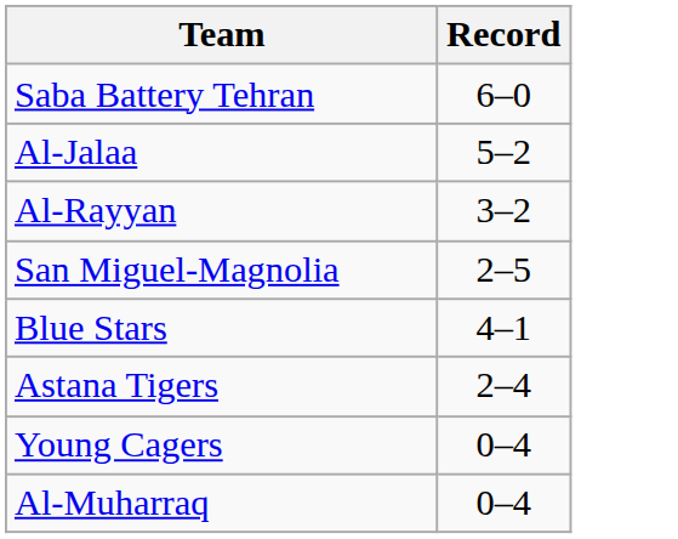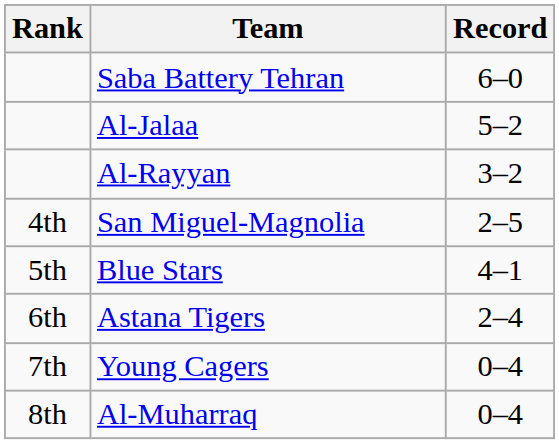 <table class=wikitable style="text-align:center;">
 <tr>
+<th>Rank</th>
 <th width=180>Team</th>
 <th>Record</th>
 </tr>
 <tr>
+<td></td>
 <td align=left> <a href='#'>Saba Battery Tehran</a></td>
 <td align=center>6–0</td>
 </tr>
 <tr>
+<td></td>
 <td align=left> <a href='#'>Al-Jalaa</a></td>
 <td align=center>5–2</td>
 </tr>
 <tr>
+<td></td>
 <td align=left> <a href='#'>Al-Rayyan</a></td>
 <td align=center>3–2</td>
 </tr>
 <tr>
+<td>4th</td>
 <td align=left> <a href='#'>San Miguel-Magnolia</a></td>
 <td align=center>2–5</td>
 </tr>
 <tr>
+<td>5th</td>
 <td align=left> <a href='#'>Blue Stars</a></td>
 <td align=center>4–1</td>
 </tr>
 <tr>
+<td>6th</td>
 <td align=left> <a href='#'>Astana Tigers</a></td>
 <td align=center>2–4</td>
 </tr>
 <tr>
+<td>7th</td>
 <td align=left> <a href='#'>Young Cagers</a></td>
 <td align=center>0–4</td>
 </tr>
 <tr>
+<td>8th</td>
 <td align=left> <a href='#'>Al-Muharraq</a></td>
 <td align=center>0–4</td>
 </tr>
 </table>
